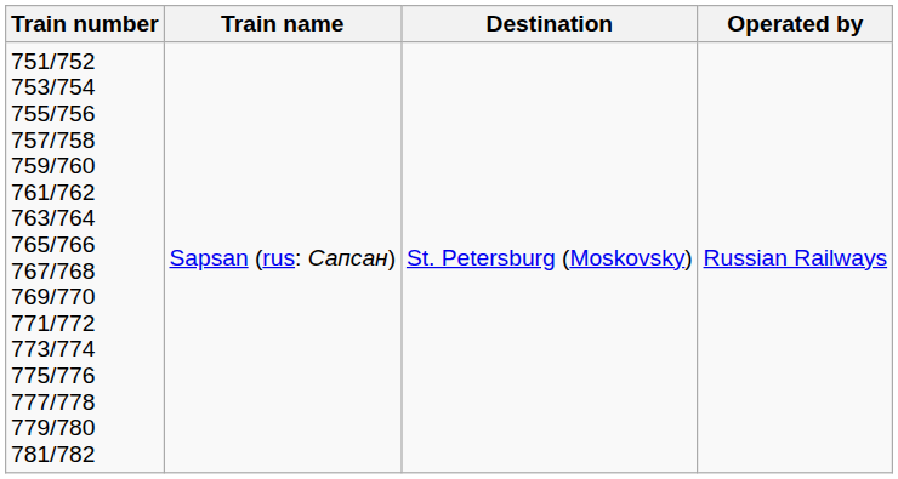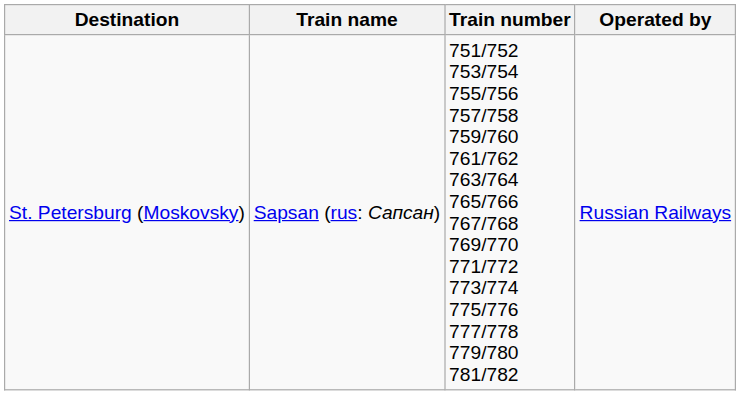 <table class="wikitable">
 <tr>
+<th>Destination</th>
+<th>Train name</th>
 <th>Train number</th>
-<th>Train name</th>
-<th>Destination</th>
 <th>Operated by</th>
 </tr>
 <tr>
+<td> <a href='#'>St. Petersburg</a> (<a href='#'>Moskovsky</a>)</td>
+<td><a href='#'>Sapsan</a> (<a href='#'>rus</a>: <em>Сапсан</em>)</td>
 <td>751/752<br>753/754<br>755/756<br>757/758<br>759/760<br>761/762<br>763/764<br>765/766<br>767/768<br>769/770<br>771/772<br>773/774<br>775/776<br>777/778<br>779/780<br>781/782</td>
-<td><a href='#'>Sapsan</a> (<a href='#'>rus</a>: <em>Сапсан</em>)</td>
-<td> <a href='#'>St. Petersburg</a> (<a href='#'>Moskovsky</a>)</td>
 <td> <a href='#'>Russian Railways</a></td>
 </tr>
 </table>
